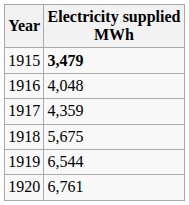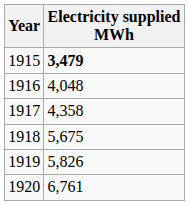 <table class="wikitable">
 <tr>
 <th>Year</th>
 <th>Electricity supplied<br>MWh</th>
 </tr>
 <tr>
 <td>1915</td>
 <td><strong>3,479</strong></td>
 </tr>
 <tr>
 <td>1916</td>
 <td>4,048</td>
 </tr>
 <tr>
 <td>1917</td>
-<td>4,359</td>
+<td>4,358</td>
 </tr>
 <tr>
 <td>1918</td>
 <td>5,675</td>
 </tr>
 <tr>
 <td>1919</td>
-<td>6,544</td>
+<td>5,826</td>
 </tr>
 <tr>
 <td>1920</td>
 <td>6,761</td>
 </tr>
 </table>
